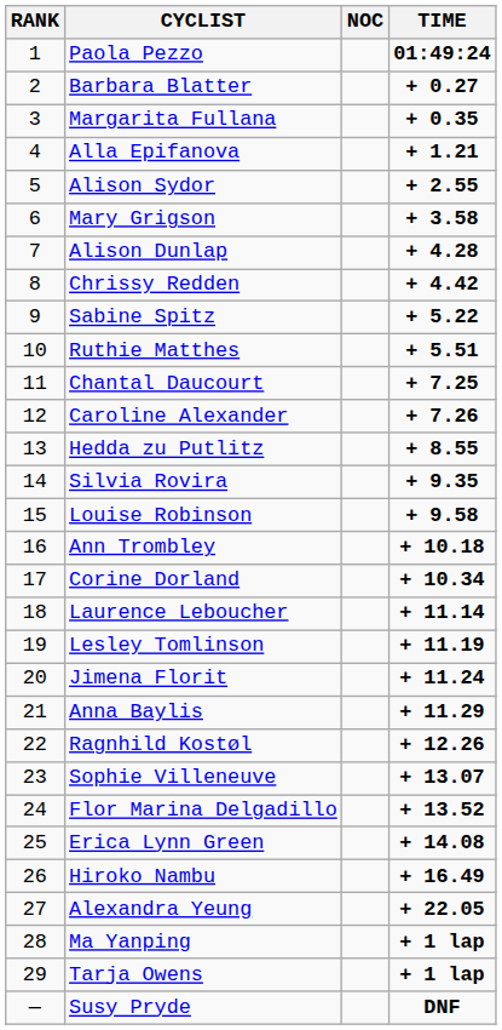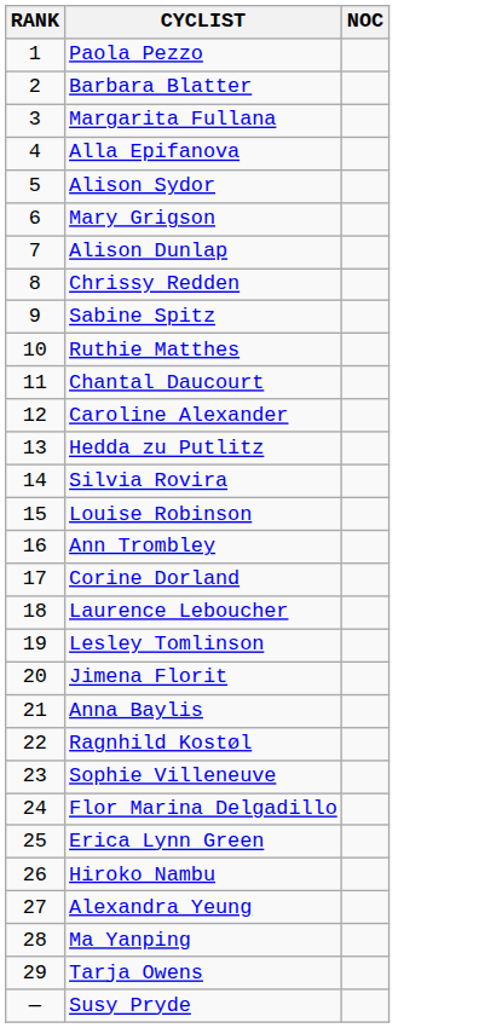 <table class="wikitable sortable" style="font-size:95%;">
 <tr>
 <th>RANK</th>
 <th align="left" "width: 20em">CYCLIST</th>
 <th>NOC</th>
-<th>TIME</th>
 </tr>
 <tr>
 <td align="center">1</td>
 <td><a href='#'>Paola Pezzo</a></td>
 <td></td>
-<td align="center"><strong>01:49:24</strong></td>
 </tr>
 <tr>
 <td align="center">2</td>
 <td><a href='#'>Barbara Blatter</a></td>
 <td></td>
-<td align="center"><strong>+ 0.27</strong></td>
 </tr>
 <tr>
 <td align="center">3</td>
 <td><a href='#'>Margarita Fullana</a></td>
 <td></td>
-<td align="center"><strong>+ 0.35</strong></td>
 </tr>
 <tr>
 <td align="center">4</td>
 <td><a href='#'>Alla Epifanova</a></td>
 <td></td>
-<td align="center"><strong>+ 1.21</strong></td>
 </tr>
 <tr>
 <td align="center">5</td>
 <td><a href='#'>Alison Sydor</a></td>
 <td></td>
-<td align="center"><strong>+ 2.55</strong></td>
 </tr>
 <tr>
 <td align="center">6</td>
 <td><a href='#'>Mary Grigson</a></td>
 <td></td>
-<td align="center"><strong>+ 3.58</strong></td>
 </tr>
 <tr>
 <td align="center">7</td>
 <td><a href='#'>Alison Dunlap</a></td>
 <td></td>
-<td align="center"><strong>+ 4.28</strong></td>
 </tr>
 <tr>
 <td align="center">8</td>
 <td><a href='#'>Chrissy Redden</a></td>
 <td></td>
-<td align="center"><strong>+ 4.42</strong></td>
 </tr>
 <tr>
 <td align="center">9</td>
 <td><a href='#'>Sabine Spitz</a></td>
 <td></td>
-<td align="center"><strong>+ 5.22</strong></td>
 </tr>
 <tr>
 <td align="center">10</td>
 <td><a href='#'>Ruthie Matthes</a></td>
 <td></td>
-<td align="center"><strong>+ 5.51</strong></td>
 </tr>
 <tr>
 <td align="center">11</td>
 <td><a href='#'>Chantal Daucourt</a></td>
 <td></td>
-<td align="center"><strong>+ 7.25</strong></td>
 </tr>
 <tr>
 <td align="center">12</td>
 <td><a href='#'>Caroline Alexander</a></td>
 <td></td>
-<td align="center"><strong>+ 7.26</strong></td>
 </tr>
 <tr>
 <td align="center">13</td>
 <td><a href='#'>Hedda zu Putlitz</a></td>
 <td></td>
-<td align="center"><strong>+ 8.55</strong></td>
 </tr>
 <tr>
 <td align="center">14</td>
 <td><a href='#'>Silvia Rovira</a></td>
 <td></td>
-<td align="center"><strong>+ 9.35</strong></td>
 </tr>
 <tr>
 <td align="center">15</td>
 <td><a href='#'>Louise Robinson</a></td>
 <td></td>
-<td align="center"><strong>+ 9.58</strong></td>
 </tr>
 <tr>
 <td align="center">16</td>
 <td><a href='#'>Ann Trombley</a></td>
 <td></td>
-<td align="center"><strong>+ 10.18</strong></td>
 </tr>
 <tr>
 <td align="center">17</td>
 <td><a href='#'>Corine Dorland</a></td>
 <td></td>
-<td align="center"><strong>+ 10.34</strong></td>
 </tr>
 <tr>
 <td align="center">18</td>
 <td><a href='#'>Laurence Leboucher</a></td>
 <td></td>
-<td align="center"><strong>+ 11.14</strong></td>
 </tr>
 <tr>
 <td align="center">19</td>
 <td><a href='#'>Lesley Tomlinson</a></td>
 <td></td>
-<td align="center"><strong>+ 11.19</strong></td>
 </tr>
 <tr>
 <td align="center">20</td>
 <td><a href='#'>Jimena Florit</a></td>
 <td></td>
-<td align="center"><strong>+ 11.24</strong></td>
 </tr>
 <tr>
 <td align="center">21</td>
 <td><a href='#'>Anna Baylis</a></td>
 <td></td>
-<td align="center"><strong>+ 11.29</strong></td>
 </tr>
 <tr>
 <td align="center">22</td>
 <td><a href='#'>Ragnhild Kostøl</a></td>
 <td></td>
-<td align="center"><strong>+ 12.26</strong></td>
 </tr>
 <tr>
 <td align="center">23</td>
 <td><a href='#'>Sophie Villeneuve</a></td>
 <td></td>
-<td align="center"><strong>+ 13.07</strong></td>
 </tr>
 <tr>
 <td align="center">24</td>
 <td><a href='#'>Flor Marina Delgadillo</a></td>
 <td></td>
-<td align="center"><strong>+ 13.52</strong></td>
 </tr>
 <tr>
 <td align="center">25</td>
 <td><a href='#'>Erica Lynn Green</a></td>
 <td></td>
-<td align="center"><strong>+ 14.08</strong></td>
 </tr>
 <tr>
 <td align="center">26</td>
 <td><a href='#'>Hiroko Nambu</a></td>
 <td></td>
-<td align="center"><strong>+ 16.49</strong></td>
 </tr>
 <tr>
 <td align="center">27</td>
 <td><a href='#'>Alexandra Yeung</a></td>
 <td></td>
-<td align="center"><strong>+ 22.05</strong></td>
 </tr>
 <tr>
 <td align="center">28</td>
 <td><a href='#'>Ma Yanping</a></td>
 <td></td>
-<td align="center"><strong>+ 1 lap</strong></td>
 </tr>
 <tr>
 <td align="center">29</td>
 <td><a href='#'>Tarja Owens</a></td>
 <td></td>
-<td align="center"><strong>+ 1 lap</strong></td>
 </tr>
 <tr>
 <td align="center">—</td>
 <td><a href='#'>Susy Pryde</a></td>
 <td></td>
-<td align="center"><strong>DNF</strong></td>
 </tr>
 </table>
